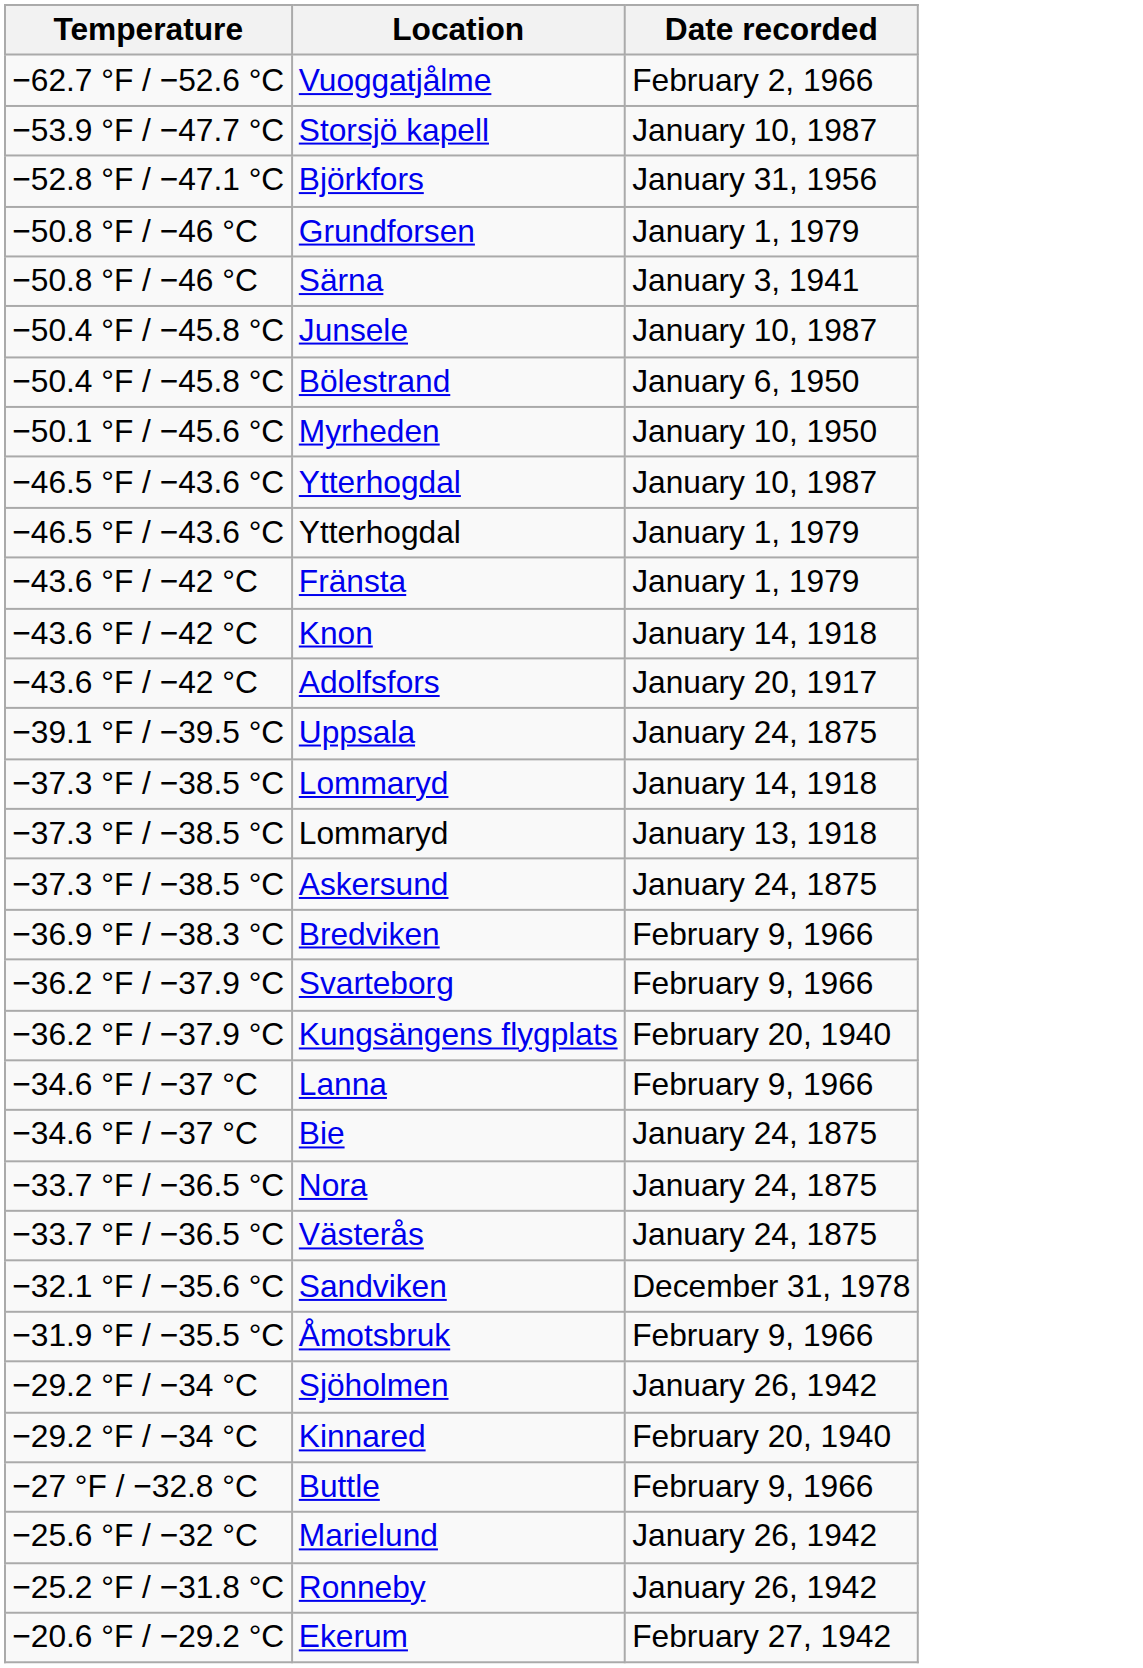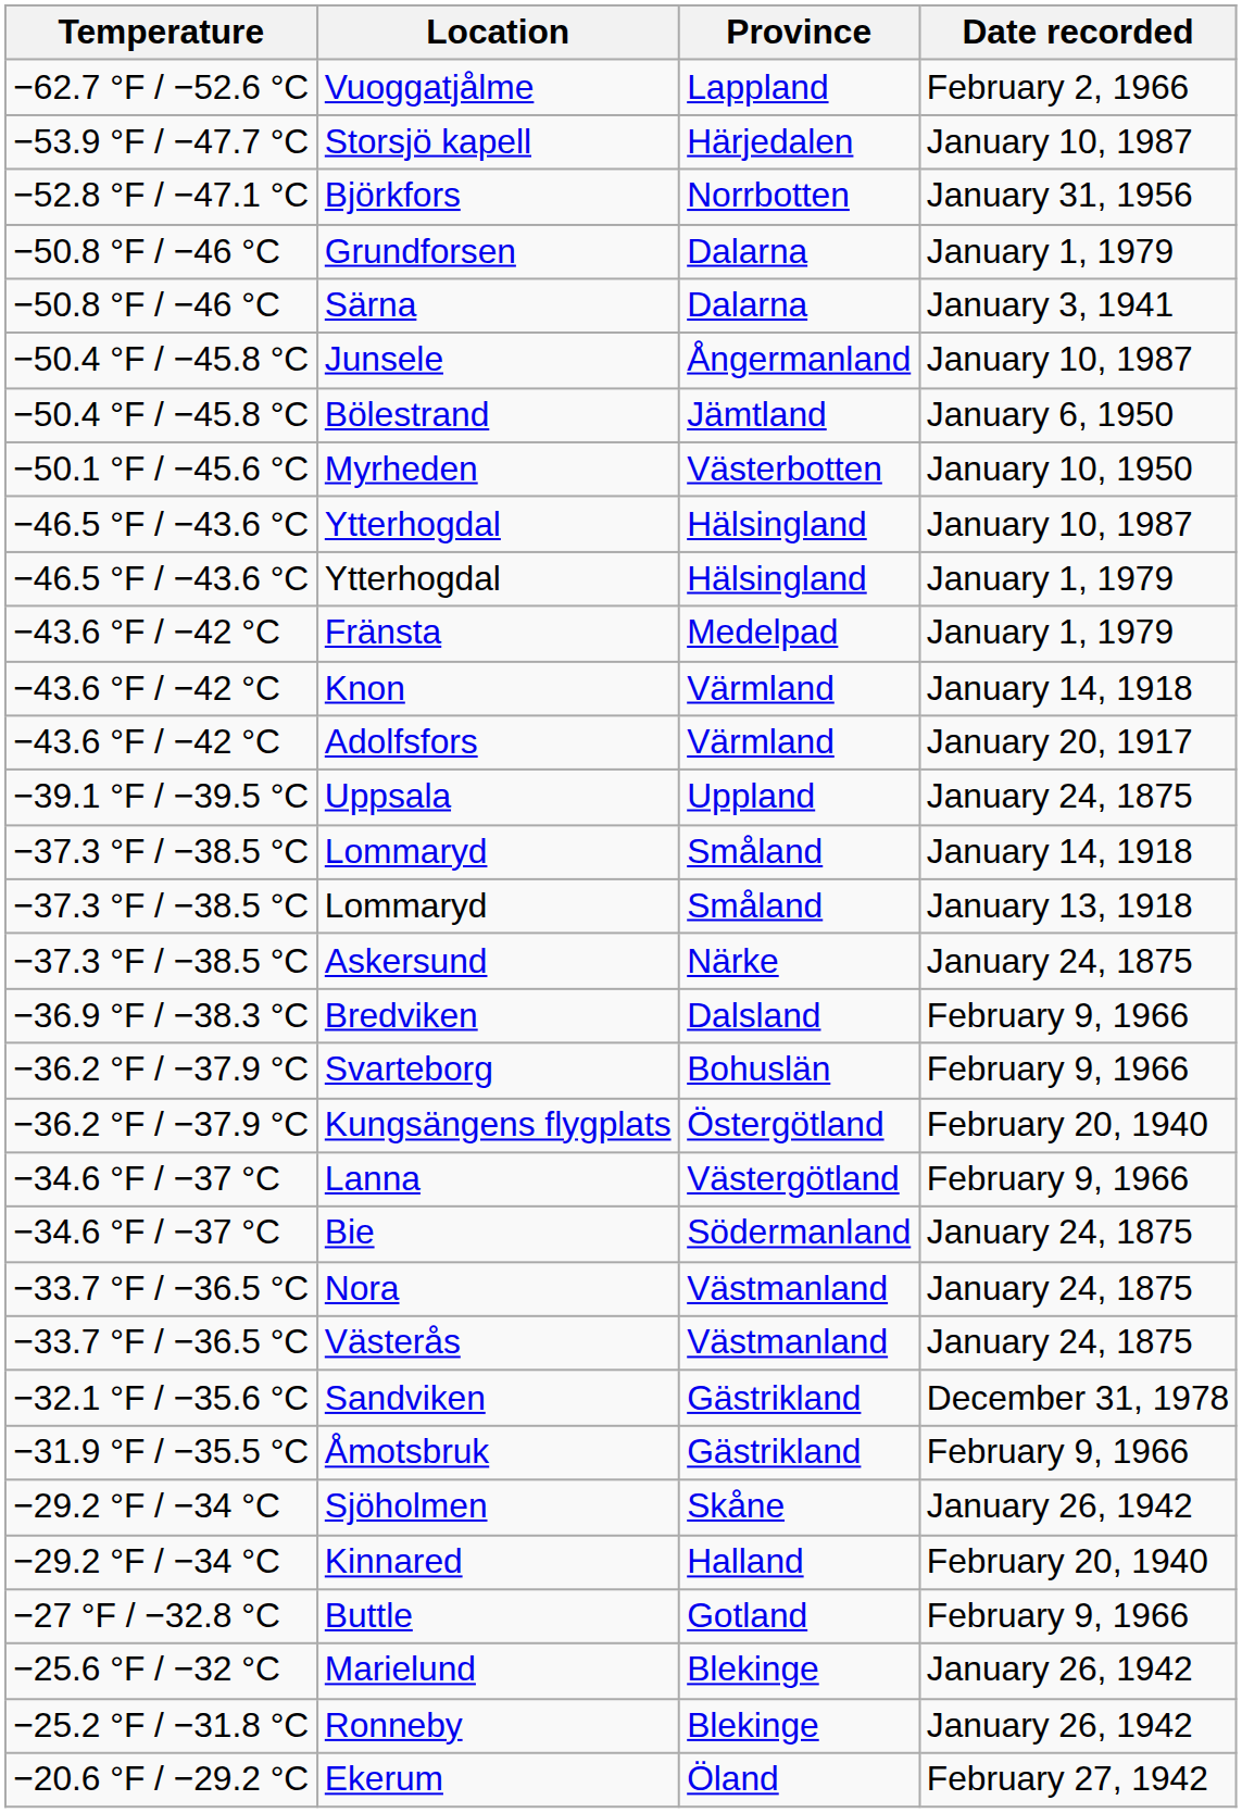 <table class="wikitable sortable" border="1">
 <tr>
 <th>Temperature</th>
 <th>Location</th>
+<th>Province</th>
 <th>Date recorded</th>
 </tr>
 <tr>
 <td>−62.7 °F / −52.6 °C</td>
 <td><a href='#'>Vuoggatjålme</a></td>
+<td><a href='#'>Lappland</a></td>
 <td>February 2, 1966</td>
 </tr>
 <tr>
 <td>−53.9 °F / −47.7 °C</td>
 <td><a href='#'>Storsjö kapell</a></td>
+<td><a href='#'>Härjedalen</a></td>
 <td>January 10, 1987</td>
 </tr>
 <tr>
 <td>−52.8 °F / −47.1 °C</td>
 <td><a href='#'>Björkfors</a></td>
+<td><a href='#'>Norrbotten</a></td>
 <td>January 31, 1956</td>
 </tr>
 <tr>
 <td>−50.8 °F / −46 °C</td>
 <td><a href='#'>Grundforsen</a></td>
+<td><a href='#'>Dalarna</a></td>
 <td>January 1, 1979</td>
 </tr>
 <tr>
 <td>−50.8 °F / −46 °C</td>
 <td><a href='#'>Särna</a></td>
+<td><a href='#'>Dalarna</a></td>
 <td>January 3, 1941</td>
 </tr>
 <tr>
 <td>−50.4 °F / −45.8 °C</td>
 <td><a href='#'>Junsele</a></td>
+<td><a href='#'>Ångermanland</a></td>
 <td>January 10, 1987</td>
 </tr>
 <tr>
 <td>−50.4 °F / −45.8 °C</td>
 <td><a href='#'>Bölestrand</a></td>
+<td><a href='#'>Jämtland</a></td>
 <td>January 6, 1950</td>
 </tr>
 <tr>
 <td>−50.1 °F / −45.6 °C</td>
 <td><a href='#'>Myrheden</a></td>
+<td><a href='#'>Västerbotten</a></td>
 <td>January 10, 1950</td>
 </tr>
 <tr>
 <td>−46.5 °F / −43.6 °C</td>
 <td><a href='#'>Ytterhogdal</a></td>
+<td><a href='#'>Hälsingland</a></td>
 <td>January 10, 1987</td>
 </tr>
 <tr>
 <td>−46.5 °F / −43.6 °C</td>
 <td>Ytterhogdal</td>
+<td><a href='#'>Hälsingland</a></td>
 <td>January 1, 1979</td>
 </tr>
 <tr>
 <td>−43.6 °F / −42 °C</td>
 <td><a href='#'>Fränsta</a></td>
+<td><a href='#'>Medelpad</a></td>
 <td>January 1, 1979</td>
 </tr>
 <tr>
 <td>−43.6 °F / −42 °C</td>
 <td><a href='#'>Knon</a></td>
+<td><a href='#'>Värmland</a></td>
 <td>January 14, 1918</td>
 </tr>
 <tr>
 <td>−43.6 °F / −42 °C</td>
 <td><a href='#'>Adolfsfors</a></td>
+<td><a href='#'>Värmland</a></td>
 <td>January 20, 1917</td>
 </tr>
 <tr>
 <td>−39.1 °F / −39.5 °C</td>
 <td><a href='#'>Uppsala</a></td>
+<td><a href='#'>Uppland</a></td>
 <td>January 24, 1875</td>
 </tr>
 <tr>
 <td>−37.3 °F / −38.5 °C</td>
 <td><a href='#'>Lommaryd</a></td>
+<td><a href='#'>Småland</a></td>
 <td>January 14, 1918</td>
 </tr>
 <tr>
 <td>−37.3 °F / −38.5 °C</td>
 <td>Lommaryd</td>
+<td><a href='#'>Småland</a></td>
 <td>January 13, 1918</td>
 </tr>
 <tr>
 <td>−37.3 °F / −38.5 °C</td>
 <td><a href='#'>Askersund</a></td>
+<td><a href='#'>Närke</a></td>
 <td>January 24, 1875</td>
 </tr>
 <tr>
 <td>−36.9 °F / −38.3 °C</td>
 <td><a href='#'>Bredviken</a></td>
+<td><a href='#'>Dalsland</a></td>
 <td>February 9, 1966</td>
 </tr>
 <tr>
 <td>−36.2 °F / −37.9 °C</td>
 <td><a href='#'>Svarteborg</a></td>
+<td><a href='#'>Bohuslän</a></td>
 <td>February 9, 1966</td>
 </tr>
 <tr>
 <td>−36.2 °F / −37.9 °C</td>
 <td><a href='#'>Kungsängens flygplats</a></td>
+<td><a href='#'>Östergötland</a></td>
 <td>February 20, 1940</td>
 </tr>
 <tr>
 <td>−34.6 °F / −37 °C</td>
 <td><a href='#'>Lanna</a></td>
+<td><a href='#'>Västergötland</a></td>
 <td>February 9, 1966</td>
 </tr>
 <tr>
 <td>−34.6 °F / −37 °C</td>
 <td><a href='#'>Bie</a></td>
+<td><a href='#'>Södermanland</a></td>
 <td>January 24, 1875</td>
 </tr>
 <tr>
 <td>−33.7 °F / −36.5 °C</td>
 <td><a href='#'>Nora</a></td>
+<td><a href='#'>Västmanland</a></td>
 <td>January 24, 1875</td>
 </tr>
 <tr>
 <td>−33.7 °F / −36.5 °C</td>
 <td><a href='#'>Västerås</a></td>
+<td><a href='#'>Västmanland</a></td>
 <td>January 24, 1875</td>
 </tr>
 <tr>
 <td>−32.1 °F / −35.6 °C</td>
 <td><a href='#'>Sandviken</a></td>
+<td><a href='#'>Gästrikland</a></td>
 <td>December 31, 1978</td>
 </tr>
 <tr>
 <td>−31.9 °F / −35.5 °C</td>
 <td><a href='#'>Åmotsbruk</a></td>
+<td><a href='#'>Gästrikland</a></td>
 <td>February 9, 1966</td>
 </tr>
 <tr>
 <td>−29.2 °F / −34 °C</td>
 <td><a href='#'>Sjöholmen</a></td>
+<td><a href='#'>Skåne</a></td>
 <td>January 26, 1942</td>
 </tr>
 <tr>
 <td>−29.2 °F / −34 °C</td>
 <td><a href='#'>Kinnared</a></td>
+<td><a href='#'>Halland</a></td>
 <td>February 20, 1940</td>
 </tr>
 <tr>
 <td>−27 °F / −32.8 °C</td>
 <td><a href='#'>Buttle</a></td>
+<td><a href='#'>Gotland</a></td>
 <td>February 9, 1966</td>
 </tr>
 <tr>
 <td>−25.6 °F / −32 °C</td>
 <td><a href='#'>Marielund</a></td>
+<td><a href='#'>Blekinge</a></td>
 <td>January 26, 1942</td>
 </tr>
 <tr>
 <td>−25.2 °F / −31.8 °C</td>
 <td><a href='#'>Ronneby</a></td>
+<td><a href='#'>Blekinge</a></td>
 <td>January 26, 1942</td>
 </tr>
 <tr>
 <td>−20.6 °F / −29.2 °C</td>
 <td><a href='#'>Ekerum</a></td>
+<td><a href='#'>Öland</a></td>
 <td>February 27, 1942</td>
 </tr>
 </table>
